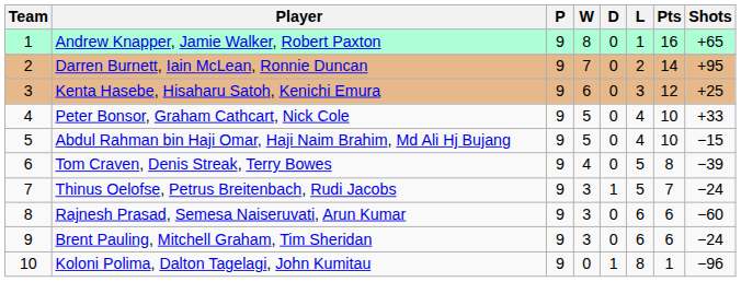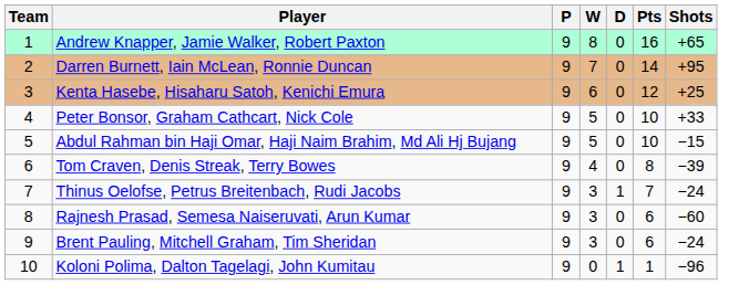 <table class="wikitable" style="font-size: 100%">
 <tr>
 <th width=20>Team</th>
 <th width=500>Player</th>
 <th width=20>P</th>
 <th width=20>W</th>
 <th width=20>D</th>
-<th width=20>L</th>
 <th width=20>Pts</th>
 <th width=20>Shots</th>
 </tr>
 <tr align=center style="background: #ADFFD6;">
 <td>1</td>
 <td align="left"> <a href='#'>Andrew Knapper</a>, <a href='#'>Jamie Walker</a>, <a href='#'>Robert Paxton</a></td>
 <td>9</td>
 <td>8</td>
 <td>0</td>
-<td>1</td>
 <td>16</td>
 <td>+65</td>
 </tr>
 <tr align=center style="background: #E6B88A;">
 <td>2</td>
 <td align="left"> <a href='#'>Darren Burnett</a>, <a href='#'>Iain McLean</a>, <a href='#'>Ronnie Duncan</a></td>
 <td>9</td>
 <td>7</td>
 <td>0</td>
-<td>2</td>
 <td>14</td>
 <td>+95</td>
 </tr>
 <tr align=center style="background: #E6B88A;">
 <td>3</td>
 <td align="left"> <a href='#'>Kenta Hasebe</a>, <a href='#'>Hisaharu Satoh</a>, <a href='#'>Kenichi Emura</a></td>
 <td>9</td>
 <td>6</td>
 <td>0</td>
-<td>3</td>
 <td>12</td>
 <td>+25</td>
 </tr>
 <tr align=center>
 <td>4</td>
 <td align="left"> <a href='#'>Peter Bonsor</a>, <a href='#'>Graham Cathcart</a>, <a href='#'>Nick Cole</a></td>
 <td>9</td>
 <td>5</td>
 <td>0</td>
-<td>4</td>
 <td>10</td>
 <td>+33</td>
 </tr>
 <tr align=center>
 <td>5</td>
 <td align="left"> <a href='#'>Abdul Rahman bin Haji Omar</a>, <a href='#'>Haji Naim Brahim</a>, <a href='#'>Md Ali Hj Bujang</a></td>
 <td>9</td>
 <td>5</td>
 <td>0</td>
-<td>4</td>
 <td>10</td>
 <td>−15</td>
 </tr>
 <tr align=center>
 <td>6</td>
 <td align="left"> <a href='#'>Tom Craven</a>, <a href='#'>Denis Streak</a>, <a href='#'>Terry Bowes</a></td>
 <td>9</td>
 <td>4</td>
 <td>0</td>
-<td>5</td>
 <td>8</td>
 <td>−39</td>
 </tr>
 <tr align=center>
 <td>7</td>
 <td align="left"> <a href='#'>Thinus Oelofse</a>, <a href='#'>Petrus Breitenbach</a>, <a href='#'>Rudi Jacobs</a></td>
 <td>9</td>
 <td>3</td>
 <td>1</td>
-<td>5</td>
 <td>7</td>
 <td>−24</td>
 </tr>
 <tr align=center>
 <td>8</td>
 <td align="left"> <a href='#'>Rajnesh Prasad</a>, <a href='#'>Semesa Naiseruvati</a>, <a href='#'>Arun Kumar</a></td>
 <td>9</td>
 <td>3</td>
 <td>0</td>
 <td>6</td>
-<td>6</td>
 <td>−60</td>
 </tr>
 <tr align=center>
 <td>9</td>
 <td align="left"> <a href='#'>Brent Pauling</a>, <a href='#'>Mitchell Graham</a>, <a href='#'>Tim Sheridan</a></td>
 <td>9</td>
 <td>3</td>
 <td>0</td>
 <td>6</td>
-<td>6</td>
 <td>−24</td>
 </tr>
 <tr align=center>
 <td>10</td>
 <td align="left"> <a href='#'>Koloni Polima</a>, <a href='#'>Dalton Tagelagi</a>, <a href='#'>John Kumitau</a></td>
 <td>9</td>
 <td>0</td>
 <td>1</td>
-<td>8</td>
 <td>1</td>
 <td>−96</td>
 </tr>
 </table>
